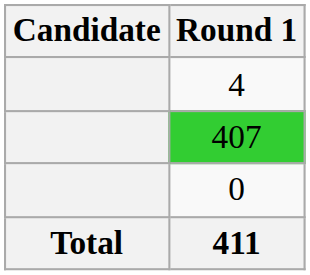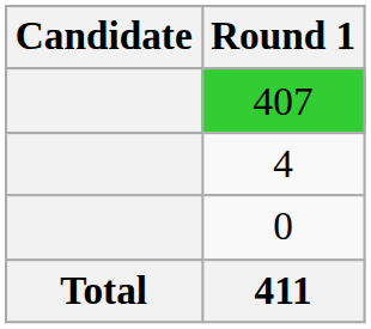 <table class="wikitable sortable plainrowheaders" style="text-align:center">
 <tr>
 <th>Candidate</th>
 <th>Round 1</th>
 </tr>
 <tr>
 <th scope="row"></th>
-<td>4</td>
+<td style="background:limegreen;">407</td>
 </tr>
 <tr>
 <th scope="row"></th>
-<td style="background:limegreen;">407</td>
+<td>4</td>
 </tr>
 <tr>
 <th scope="row"></th>
 <td>0</td>
 </tr>
 <tr>
 <th>Total</th>
 <th>411</th>
 </tr>
 </table>
